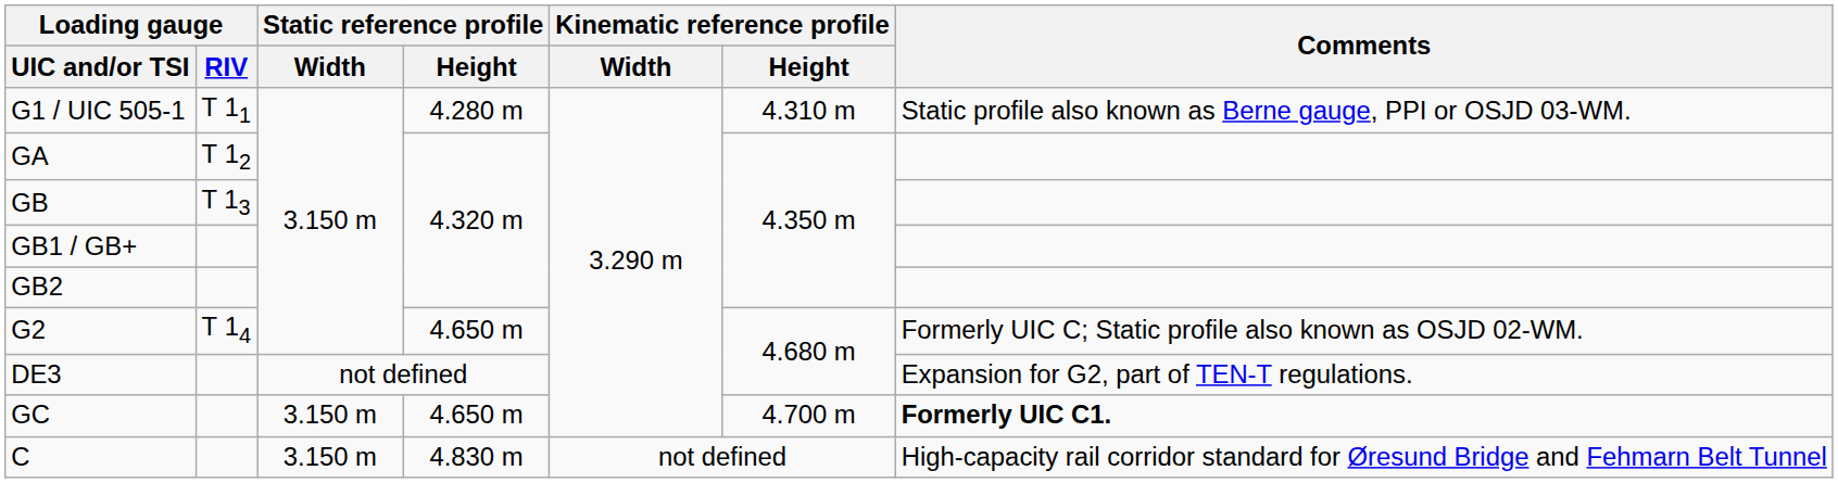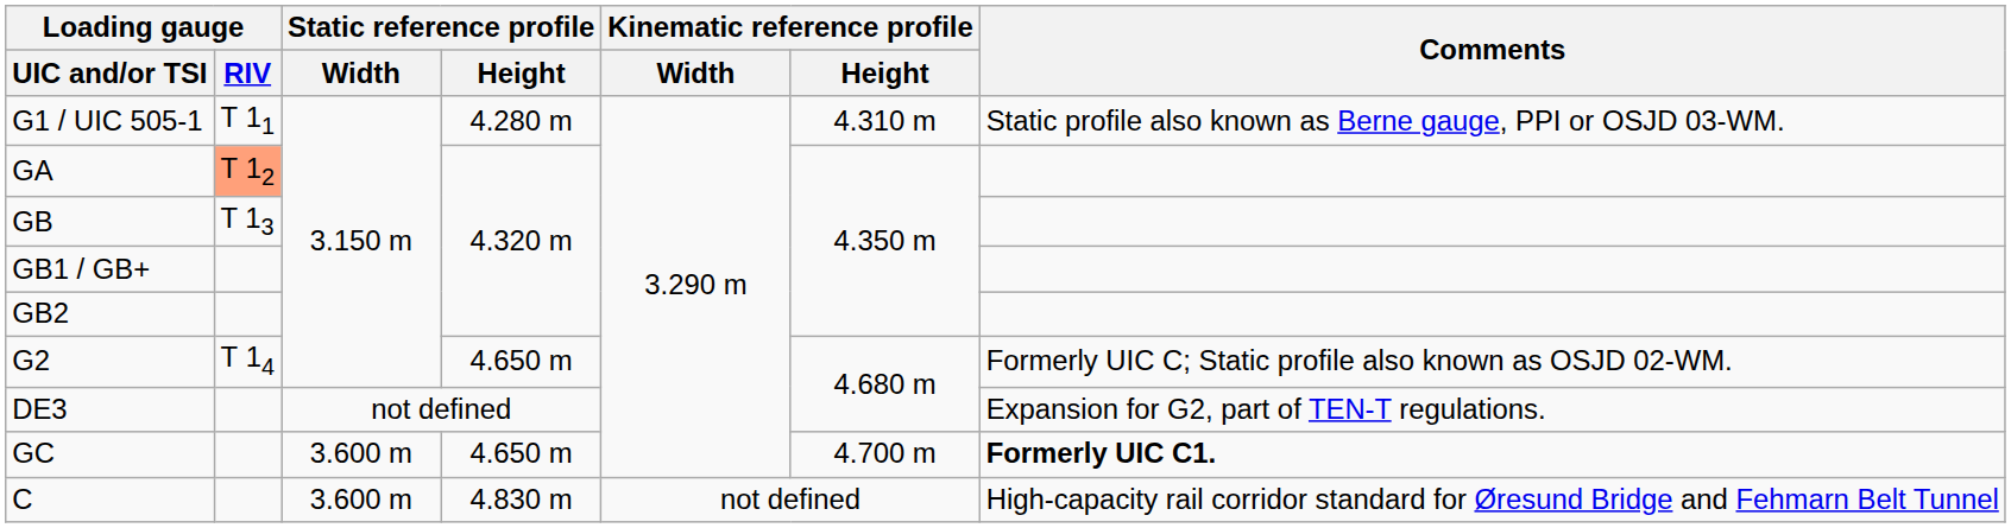 <table class="wikitable">
 <tr>
 <th colspan="2">Loading gauge</th>
 <th colspan="2">Static reference profile</th>
 <th colspan="2">Kinematic reference profile</th>
 <th rowspan="2">Comments</th>
 </tr>
 <tr>
 <th>UIC and/or TSI</th>
 <th><a href='#'>RIV</a></th>
 <th>Width</th>
 <th>Height</th>
 <th>Width</th>
 <th>Height</th>
 </tr>
 <tr>
 <td>G1 / UIC 505-1</td>
 <td>T 1<sub>1</sub></td>
 <td rowspan="6" align="center">3.150 m</td>
 <td align="center">4.280 m</td>
 <td rowspan="8" align="center">3.290 m</td>
 <td align="center">4.310 m</td>
 <td>Static profile also known as <a href='#'>Berne gauge</a>, PPI or OSJD 03-WM.</td>
 </tr>
 <tr>
 <td>GA</td>
-<td>T 1<sub>2</sub></td>
+<td style="background: lightsalmon;">T 1<sub>2</sub></td>
 <td rowspan="4" align="center">4.320 m</td>
 <td rowspan="4" align="center">4.350 m</td>
 <td></td>
 </tr>
 <tr>
 <td>GB</td>
 <td>T 1<sub>3</sub></td>
 <td></td>
 </tr>
 <tr>
 <td>GB1 / GB+</td>
 <td></td>
 <td></td>
 </tr>
 <tr>
 <td>GB2</td>
 <td></td>
 <td></td>
 </tr>
 <tr>
 <td>G2</td>
 <td>T 1<sub>4</sub></td>
 <td align="center">4.650 m</td>
 <td rowspan="2" align="center">4.680 m</td>
 <td>Formerly UIC C; Static profile also known as OSJD 02-WM.</td>
 </tr>
 <tr>
 <td>DE3</td>
 <td></td>
 <td colspan="2" align="center">not defined</td>
 <td>Expansion for G2, part of <a href='#'>TEN-T</a> regulations.</td>
 </tr>
 <tr>
 <td>GC</td>
 <td></td>
-<td align="center">3.150 m</td>
+<td align="center">3.600 m</td>
 <td align="center">4.650 m</td>
 <td align="center">4.700 m</td>
 <td><strong>Formerly UIC C1.</strong></td>
 </tr>
 <tr>
 <td>C</td>
 <td></td>
-<td align="center">3.150 m</td>
+<td align="center">3.600 m</td>
 <td align="center">4.830 m</td>
 <td colspan="2" align="center">not defined</td>
 <td>High-capacity rail corridor standard for  <a href='#'>Øresund Bridge</a> and <a href='#'>Fehmarn Belt Tunnel</a></td>
 </tr>
 </table>
